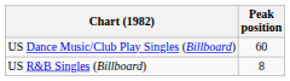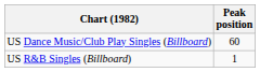 <table class="wikitable sortable">
 <tr>
 <th>Chart (1982)</th>
 <th>Peak<br>position</th>
 </tr>
 <tr>
 <td>US <a href='#'>Dance Music/Club Play Singles</a> (<em><a href='#'>Billboard</a></em>)</td>
 <td align=center>60</td>
 </tr>
 <tr>
 <td>US <a href='#'>R&B Singles</a> (<em>Billboard</em>)</td>
-<td align=center>8</td>
+<td align=center>1</td>
 </tr>
 </table>
